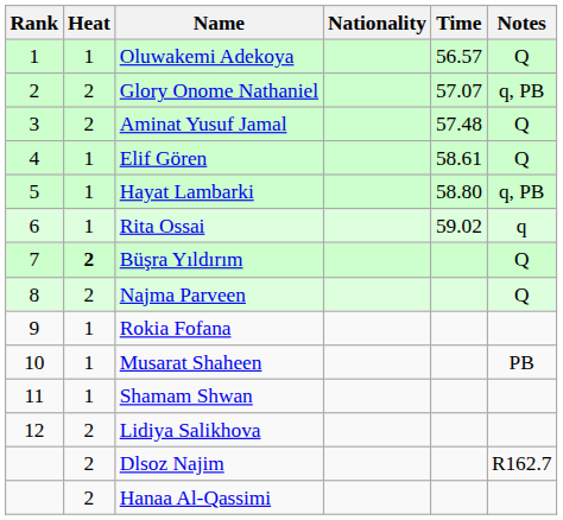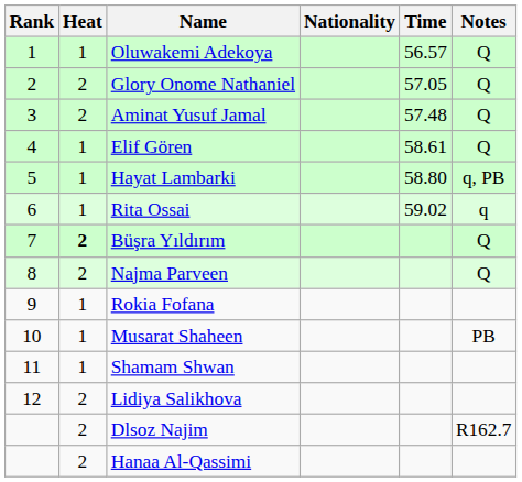 <table class="wikitable sortable" style="text-align:center;font-size:95%">
 <tr>
 <th>Rank</th>
 <th>Heat</th>
 <th>Name</th>
 <th>Nationality</th>
 <th>Time</th>
 <th>Notes</th>
 </tr>
 <tr bgcolor=ccffcc>
 <td>1</td>
 <td>1</td>
 <td align=left><a href='#'>Oluwakemi Adekoya</a></td>
 <td align=left></td>
 <td>56.57</td>
 <td>Q</td>
 </tr>
 <tr bgcolor=ccffcc>
 <td>2</td>
 <td>2</td>
 <td align=left><a href='#'>Glory Onome Nathaniel</a></td>
 <td align=left></td>
-<td>57.07</td>
-<td>q, PB</td>
+<td>57.05</td>
+<td>Q</td>
 </tr>
 <tr bgcolor=ccffcc>
 <td>3</td>
 <td>2</td>
 <td align=left><a href='#'>Aminat Yusuf Jamal</a></td>
 <td align=left></td>
 <td>57.48</td>
 <td>Q</td>
 </tr>
 <tr bgcolor=ccffcc>
 <td>4</td>
 <td>1</td>
 <td align=left><a href='#'>Elif Gören</a></td>
 <td align=left></td>
 <td>58.61</td>
 <td>Q</td>
 </tr>
 <tr bgcolor=ccffcc>
 <td>5</td>
 <td>1</td>
 <td align=left><a href='#'>Hayat Lambarki</a></td>
 <td align=left></td>
 <td>58.80</td>
 <td>q, PB</td>
 </tr>
 <tr bgcolor=ddffdd>
 <td>6</td>
 <td>1</td>
 <td align=left><a href='#'>Rita Ossai</a></td>
 <td align=left></td>
 <td>59.02</td>
 <td>q</td>
 </tr>
 <tr bgcolor=ccffcc>
 <td>7</td>
 <td><strong>2</strong></td>
 <td align=left><a href='#'>Büşra Yıldırım</a></td>
 <td align=left></td>
 <td></td>
 <td>Q</td>
 </tr>
 <tr bgcolor=ddffdd>
 <td>8</td>
 <td>2</td>
 <td align=left><a href='#'>Najma Parveen</a></td>
 <td align=left></td>
 <td></td>
 <td>Q</td>
 </tr>
 <tr>
 <td>9</td>
 <td>1</td>
 <td align=left><a href='#'>Rokia Fofana</a></td>
 <td align=left></td>
 <td></td>
 <td></td>
 </tr>
 <tr>
 <td>10</td>
 <td>1</td>
 <td align=left><a href='#'>Musarat Shaheen</a></td>
 <td align=left></td>
 <td></td>
 <td>PB</td>
 </tr>
 <tr>
 <td>11</td>
 <td>1</td>
 <td align=left><a href='#'>Shamam Shwan</a></td>
 <td align=left></td>
 <td></td>
 <td></td>
 </tr>
 <tr>
 <td>12</td>
 <td>2</td>
 <td align=left><a href='#'>Lidiya Salikhova</a></td>
 <td align=left></td>
 <td></td>
 <td></td>
 </tr>
 <tr>
 <td></td>
 <td>2</td>
 <td align=left><a href='#'>Dlsoz Najim</a></td>
 <td align=left></td>
 <td></td>
 <td>R162.7</td>
 </tr>
 <tr>
 <td></td>
 <td>2</td>
 <td align=left><a href='#'>Hanaa Al-Qassimi</a></td>
 <td align=left></td>
 <td></td>
 <td></td>
 </tr>
 </table>
